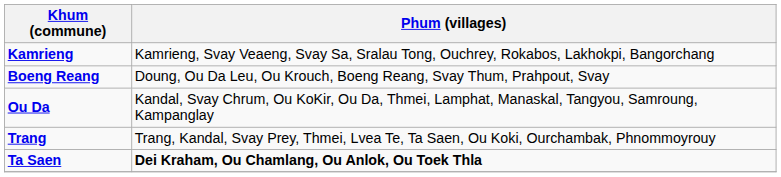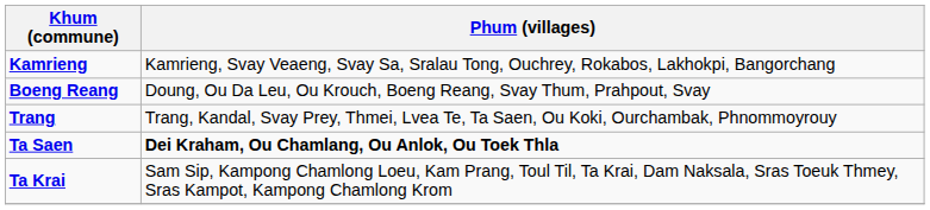 <table class="wikitable">
 <tr>
 <th><a href='#'>Khum</a> (commune)</th>
 <th><a href='#'>Phum</a> (villages)</th>
 </tr>
 <tr>
 <td><strong><a href='#'>Kamrieng</a></strong></td>
 <td>Kamrieng, Svay Veaeng, Svay Sa, Sralau Tong, Ouchrey, Rokabos, Lakhokpi, Bangorchang</td>
 </tr>
 <tr>
 <td><strong><a href='#'>Boeng Reang</a></strong></td>
 <td>Doung, Ou Da Leu, Ou Krouch, Boeng Reang, Svay Thum, Prahpout, Svay</td>
 </tr>
 <tr>
-<td><strong><a href='#'>Ou Da</a></strong></td>
-<td>Kandal, Svay Chrum, Ou KoKir, Ou Da, Thmei, Lamphat, Manaskal, Tangyou, Samroung, Kampanglay</td>
-</tr>
-<tr>
 <td><strong><a href='#'>Trang</a></strong></td>
 <td>Trang, Kandal, Svay Prey, Thmei, Lvea Te, Ta Saen, Ou Koki, Ourchambak, Phnommoyrouy</td>
 </tr>
 <tr>
 <td><strong><a href='#'>Ta Saen</a></strong></td>
 <td><strong>Dei Kraham, Ou Chamlang, Ou Anlok, Ou Toek Thla</strong></td>
 </tr>
 <tr>
+<td><strong><a href='#'>Ta Krai</a></strong></td>
+<td>Sam Sip, Kampong Chamlong Loeu, Kam Prang, Toul Til, Ta Krai, Dam Naksala, Sras Toeuk Thmey, Sras Kampot, Kampong Chamlong Krom</td>
+</tr>
+<tr>
 </tr>
 </table>
